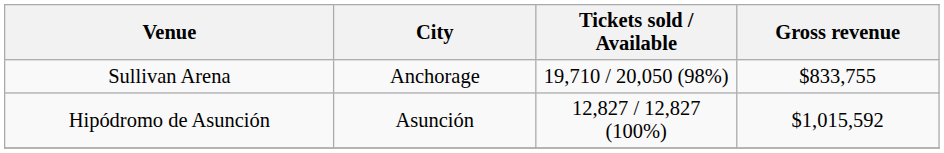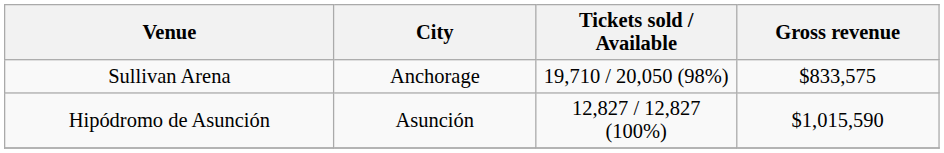 <table class="wikitable" style="text-align:center">
 <tr>
 <th style="width:250px;">Venue</th>
 <th style="width:150px;">City</th>
 <th style="width:150px;">Tickets sold / Available</th>
 <th style="width:150px;">Gross revenue</th>
 </tr>
 <tr>
 <td>Sullivan Arena</td>
 <td>Anchorage</td>
 <td>19,710 / 20,050 (98%)</td>
-<td>$833,755</td>
+<td>$833,575</td>
 </tr>
 <tr>
 <td>Hipódromo de Asunción</td>
 <td>Asunción</td>
 <td>12,827 / 12,827 (100%)</td>
-<td>$1,015,592</td>
+<td>$1,015,590</td>
 </tr>
 <tr>
 </tr>
 </table>
